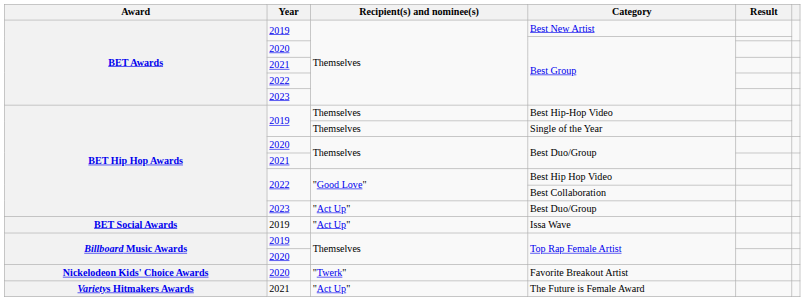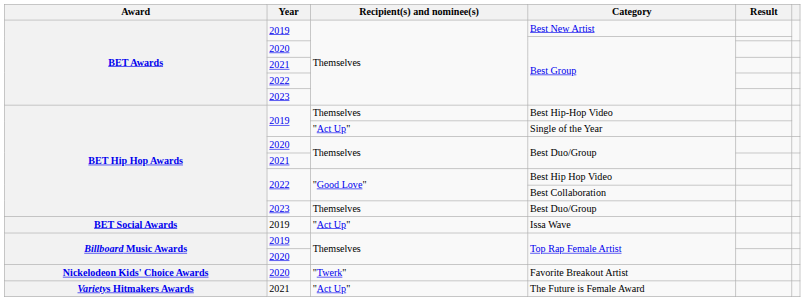 <table class="wikitable sortable plainrowheaders" style="width: 100%;">
 <tr>
 <th scope="col">Award</th>
 <th scope="col">Year</th>
 <th scope="col">Recipient(s) and nominee(s)</th>
 <th scope="col">Category</th>
 <th scope="col">Result</th>
 <th scope="col" class="unsortable"></th>
 </tr>
 <tr>
 <th rowspan="6" scope="row"><a href='#'>BET Awards</a></th>
 <td rowspan="2"><a href='#'>2019</a></td>
 <td rowspan="6">Themselves</td>
 <td><a href='#'>Best New Artist</a></td>
 <td></td>
 <td style="text-align:center;" rowspan="2"></td>
 </tr>
 <tr>
 <td rowspan="5"><a href='#'>Best Group</a></td>
 <td></td>
 </tr>
 <tr>
 <td><a href='#'>2020</a></td>
 <td></td>
 <td style="text-align:center;"></td>
 </tr>
 <tr>
 <td><a href='#'>2021</a></td>
 <td></td>
 <td style="text-align:center;"></td>
 </tr>
 <tr>
 <td><a href='#'>2022</a></td>
 <td></td>
 <td style="text-align:center;"></td>
 </tr>
 <tr>
 <td><a href='#'>2023</a></td>
 <td></td>
 <td style="text-align:center;"></td>
 </tr>
 <tr>
 <th scope="row" rowspan="7"><a href='#'>BET Hip Hop Awards</a></th>
 <td rowspan="2"><a href='#'>2019</a></td>
 <td>Themselves</td>
 <td>Best Hip-Hop Video</td>
 <td></td>
 <td style="text-align:center;" rowspan="2"></td>
 </tr>
 <tr>
-<td>Themselves</td>
+<td>"<a href='#'>Act Up</a>"</td>
 <td>Single of the Year</td>
 <td></td>
 </tr>
 <tr>
 <td><a href='#'>2020</a></td>
 <td rowspan="2">Themselves</td>
 <td rowspan="2">Best Duo/Group</td>
 <td></td>
 <td style="text-align:center;"></td>
 </tr>
 <tr>
 <td><a href='#'>2021</a></td>
 <td></td>
 <td style="text-align:center;"></td>
 </tr>
 <tr>
 <td rowspan="2"><a href='#'>2022</a></td>
 <td rowspan="2">"<a href='#'>Good Love</a>" </td>
 <td>Best Hip Hop Video</td>
 <td></td>
 <td style="text-align:center;" rowspan="2"></td>
 </tr>
 <tr>
 <td>Best Collaboration</td>
 <td></td>
 </tr>
 <tr>
 <td><a href='#'>2023</a></td>
-<td>"<a href='#'>Act Up</a>"</td>
+<td>Themselves</td>
 <td>Best Duo/Group</td>
 <td></td>
 <td style="text-align:center;"></td>
 </tr>
 <tr>
 <th scope="row"><a href='#'>BET Social Awards</a></th>
 <td>2019</td>
 <td>"<a href='#'>Act Up</a>"</td>
 <td>Issa Wave</td>
 <td></td>
 <td style="text-align:center;"></td>
 </tr>
 <tr>
 <th rowspan="2" scope="row"><a href='#'><em>Billboard</em> Music Awards</a></th>
 <td><a href='#'>2019</a></td>
 <td rowspan="2">Themselves</td>
 <td rowspan="2"><a href='#'>Top Rap Female Artist</a></td>
 <td></td>
 <td style="text-align:center;"></td>
 </tr>
 <tr>
 <td><a href='#'>2020</a></td>
 <td></td>
 <td style="text-align:center;"></td>
 </tr>
 <tr>
 <th scope="row"><a href='#'>Nickelodeon Kids' Choice Awards</a></th>
 <td><a href='#'>2020</a></td>
 <td>"<a href='#'>Twerk</a>" </td>
 <td>Favorite Breakout Artist</td>
 <td></td>
 <td style="text-align:center;"></td>
 </tr>
 <tr>
 <th scope="row"><a href='#'><em>Variety</em>s Hitmakers Awards</a></th>
 <td>2021</td>
 <td>"<a href='#'>Act Up</a>"</td>
 <td>The Future is Female Award</td>
 <td></td>
 <td style="text-align:center;"></td>
 </tr>
 </table>
